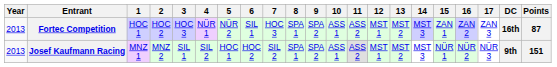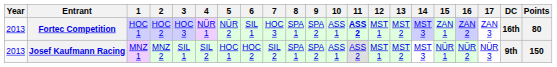 <table class="wikitable" style="text-align:center; font-size:85%">
 <tr>
 <th>Year</th>
 <th>Entrant</th>
 <th>1</th>
 <th>2</th>
 <th>3</th>
 <th>4</th>
 <th>5</th>
 <th>6</th>
 <th>7</th>
 <th>8</th>
 <th>9</th>
 <th>10</th>
 <th>11</th>
 <th>12</th>
 <th>13</th>
 <th>14</th>
 <th>15</th>
 <th>16</th>
 <th>17</th>
 <th>DC</th>
 <th>Points</th>
 </tr>
 <tr>
 <td><a href='#'>2013</a></td>
 <th><a href='#'>Fortec Competition</a></th>
 <td style="background:#cfcfff;"><a href='#'>HOC<br>1</a><br></td>
 <td style="background:#cfcfff;"><a href='#'>HOC<br>2</a><br></td>
 <td style="background:#cfcfff;"><a href='#'>HOC<br>3</a><br></td>
 <td style="background:#efcfff;"><a href='#'>NÜR<br>1</a><br></td>
 <td style="background:#dfffdf;"><a href='#'>NÜR<br>2</a><br></td>
 <td style="background:#dfffdf;"><a href='#'>SIL<br>1</a><br></td>
 <td style="background:#dfffdf;"><a href='#'>HOC<br>3</a><br></td>
 <td style="background:#dfffdf;"><a href='#'>SPA<br>1</a><br></td>
 <td style="background:#dfffdf;"><a href='#'>SPA<br>2</a><br></td>
 <td style="background:#dfffdf;"><a href='#'>ASS<br>1</a><br></td>
-<td style="background:#dfffdf;"><a href='#'>ASS<br>2</a><br></td>
+<td style="background:#dfffdf;"><strong><a href='#'>ASS<br>2</a><br></strong></td>
 <td style="background:#dfffdf;"><a href='#'>MST<br>1</a><br></td>
 <td style="background:#dfffdf;"><a href='#'>MST<br>2</a><br></td>
 <td style="background:#cfcfff;"><a href='#'>MST<br>3</a><br></td>
 <td style="background:#dfffdf;"><a href='#'>ZAN<br>1</a><br></td>
 <td style="background:#cfcfff;"><a href='#'>ZAN<br>2</a><br></td>
 <td style="background:#FFFFFF;"><a href='#'>ZAN<br>3</a><br></td>
 <th>16th</th>
-<th>87</th>
+<th>80</th>
 </tr>
 <tr>
 <td><a href='#'>2013</a></td>
 <th nowrap><a href='#'>Josef Kaufmann Racing</a></th>
 <td style="background:#efcfff;"><a href='#'>MNZ<br>1</a><br></td>
 <td style="background:#dfffdf;"><a href='#'>MNZ<br>2</a><br></td>
 <td style="background:#dfffdf;"><a href='#'>SIL<br>1</a><br></td>
 <td style="background:#dfffdf;"><a href='#'>SIL<br>2</a><br></td>
 <td style="background:#dfffdf;"><a href='#'>HOC<br>1</a><br></td>
 <td style="background:#dfffdf;"><a href='#'>HOC<br>2</a><br></td>
 <td style="background:#dfffdf;"><a href='#'>SIL<br>2</a><br></td>
 <td style="background:#dfffdf;"><a href='#'>SPA<br>1</a><br></td>
 <td style="background:#dfffdf;"><a href='#'>SPA<br>2</a><br></td>
 <td style="background:#dfffdf;"><a href='#'>ASS<br>1</a><br></td>
 <td style="background:#dfdfdf;"><a href='#'>ASS<br>2</a><br></td>
 <td style="background:#dfffdf;"><a href='#'>MST<br>1</a><br></td>
 <td style="background:#dfffdf;"><a href='#'>MST<br>2</a><br></td>
 <td style="background:#FFFFFF;"><a href='#'>MST<br>3</a><br></td>
 <td style="background:#dfffdf;"><a href='#'>NÜR<br>1</a><br></td>
 <td style="background:#dfffdf;"><a href='#'>NÜR<br>2</a><br></td>
 <td style="background:#FFFFFF;"><a href='#'>NÜR<br>3</a><br></td>
 <th>9th</th>
-<th>151</th>
+<th>150</th>
 </tr>
 </table>
